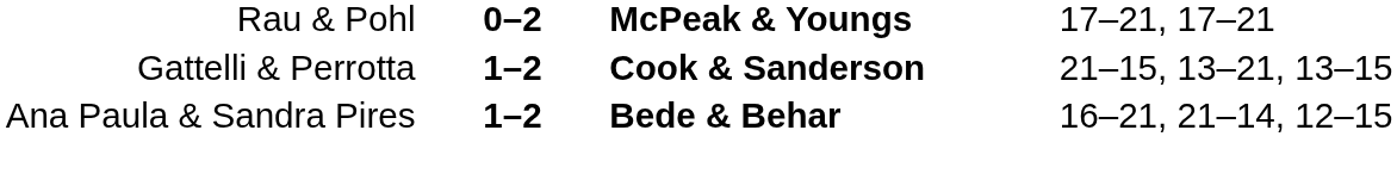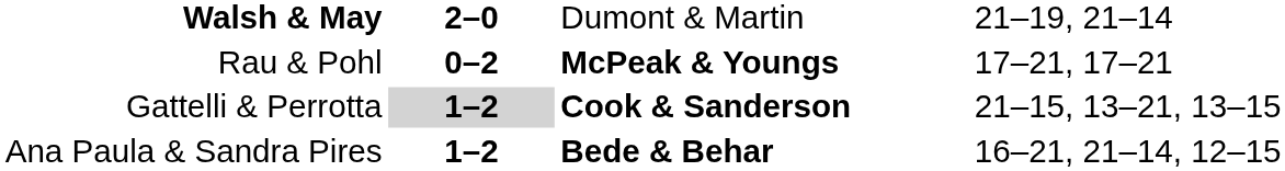 <table>
 <tr>
 <th width=200></th>
 <th width=80></th>
 <th width=200></th>
 <th width=220></th>
+</tr>
+<tr>
+<td align=right><strong>Walsh & May</strong></td>
+<td align=center><strong>2–0</strong></td>
+<td align=left>Dumont & Martin</td>
+<td>21–19, 21–14</td>
 </tr>
 <tr>
 <td align=right>Rau & Pohl</td>
 <td align=center><strong>0–2</strong></td>
 <td align=left><strong>McPeak & Youngs</strong></td>
 <td>17–21, 17–21</td>
 </tr>
 <tr>
 <td align=right>Gattelli & Perrotta</td>
-<td align=center><strong>1–2</strong></td>
+<td align=center style="background: lightgrey;"><strong>1–2</strong></td>
 <td align=left><strong>Cook & Sanderson</strong></td>
 <td>21–15, 13–21, 13–15</td>
 </tr>
 <tr>
 <td align=right>Ana Paula & Sandra Pires</td>
 <td align=center><strong>1–2</strong></td>
 <td align=left><strong>Bede & Behar</strong></td>
 <td>16–21, 21–14, 12–15</td>
 </tr>
 </table>
